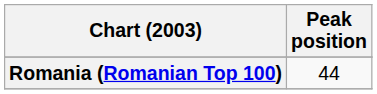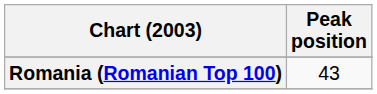 <table class="wikitable sortable plainrowheaders" style="text-align:center">
 <tr>
 <th scope="col">Chart (2003)</th>
 <th scope="col">Peak<br>position</th>
 </tr>
 <tr>
 </tr>
 <tr>
 </tr>
 <tr>
 </tr>
 <tr>
 <th scope="row">Romania (<a href='#'>Romanian Top 100</a>)</th>
-<td>44</td>
+<td>43</td>
 </tr>
 <tr>
 </tr>
 </table>
